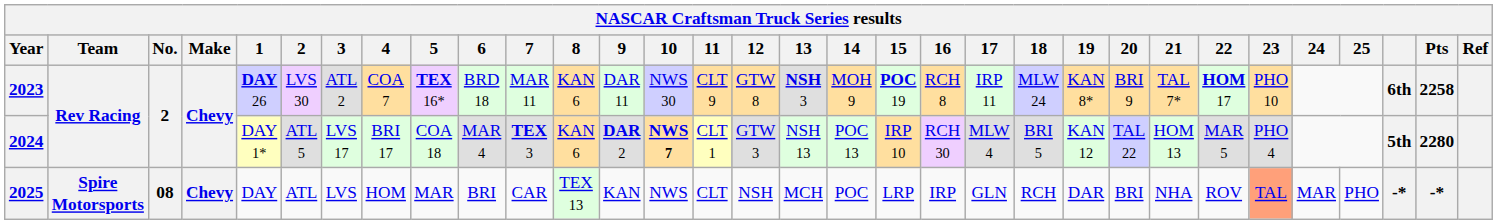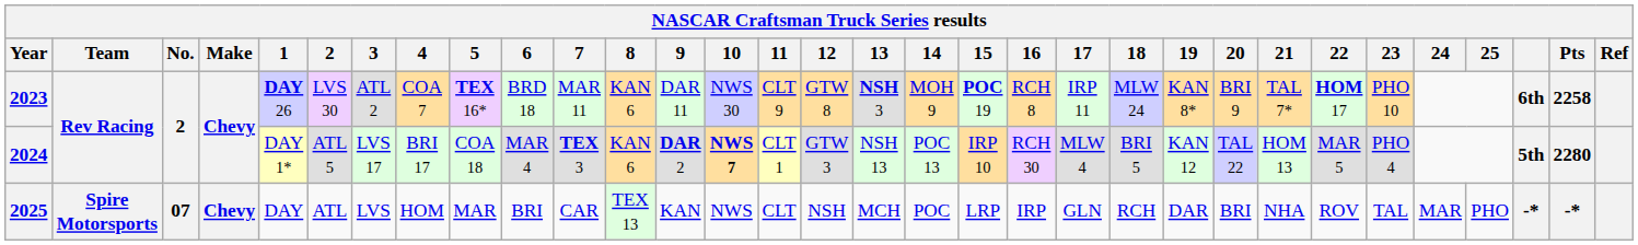 <table class="wikitable" style="text-align:center; font-size:75%">
 <tr>
 <th colspan=47><a href='#'>NASCAR Craftsman Truck Series</a> results</th>
 </tr>
 <tr>
 <th>Year</th>
 <th>Team</th>
 <th>No.</th>
 <th>Make</th>
 <th>1</th>
 <th>2</th>
 <th>3</th>
 <th>4</th>
 <th>5</th>
 <th>6</th>
 <th>7</th>
 <th>8</th>
 <th>9</th>
 <th>10</th>
 <th>11</th>
 <th>12</th>
 <th>13</th>
 <th>14</th>
 <th>15</th>
 <th>16</th>
 <th>17</th>
 <th>18</th>
 <th>19</th>
 <th>20</th>
 <th>21</th>
 <th>22</th>
 <th>23</th>
 <th>24</th>
 <th>25</th>
 <th></th>
 <th>Pts</th>
 <th>Ref</th>
 </tr>
 <tr>
 <th><a href='#'>2023</a></th>
 <th rowspan=2><a href='#'>Rev Racing</a></th>
 <th rowspan=2>2</th>
 <th rowspan=2><a href='#'>Chevy</a></th>
 <td style="background:#CFCFFF;"><strong><a href='#'>DAY</a></strong><br><small>26</small></td>
 <td style="background:#EFCFFF;"><a href='#'>LVS</a><br><small>30</small></td>
 <td style="background:#DFDFDF;"><a href='#'>ATL</a><br><small>2</small></td>
 <td style="background:#FFDF9F;"><a href='#'>COA</a><br><small>7</small></td>
 <td style="background:#EFCFFF;"><strong><a href='#'>TEX</a></strong><br><small>16*</small></td>
 <td style="background:#DFFFDF;"><a href='#'>BRD</a><br><small>18</small></td>
 <td style="background:#DFFFDF;"><a href='#'>MAR</a><br><small>11</small></td>
 <td style="background:#FFDF9F;"><a href='#'>KAN</a><br><small>6</small></td>
 <td style="background:#DFFFDF;"><a href='#'>DAR</a><br><small>11</small></td>
 <td style="background:#CFCFFF;"><a href='#'>NWS</a><br><small>30</small></td>
 <td style="background:#FFDF9F;"><a href='#'>CLT</a><br><small>9</small></td>
 <td style="background:#FFDF9F;"><a href='#'>GTW</a><br><small>8</small></td>
 <td style="background:#DFDFDF;"><strong><a href='#'>NSH</a></strong><br><small>3</small></td>
 <td style="background:#FFDF9F;"><a href='#'>MOH</a><br><small>9</small></td>
 <td style="background:#DFFFDF;"><strong><a href='#'>POC</a></strong><br><small>19</small></td>
 <td style="background:#FFDF9F;"><a href='#'>RCH</a><br><small>8</small></td>
 <td style="background:#DFFFDF;"><a href='#'>IRP</a><br><small>11</small></td>
 <td style="background:#CFCFFF;"><a href='#'>MLW</a><br><small>24</small></td>
 <td style="background:#FFDF9F;"><a href='#'>KAN</a><br><small>8*</small></td>
 <td style="background:#FFDF9F;"><a href='#'>BRI</a><br><small>9</small></td>
 <td style="background:#FFDF9F;"><a href='#'>TAL</a><br><small>7*</small></td>
 <td style="background:#DFFFDF;"><strong><a href='#'>HOM</a></strong><br><small>17</small></td>
 <td style="background:#FFDF9F;"><a href='#'>PHO</a><br><small>10</small></td>
 <td colspan=2></td>
 <th>6th</th>
 <th>2258</th>
 <th></th>
 </tr>
 <tr>
 <th><a href='#'>2024</a></th>
 <td style="background:#FFFFBF;"><a href='#'>DAY</a><br><small>1*</small></td>
 <td style="background:#DFDFDF;"><a href='#'>ATL</a><br><small>5</small></td>
 <td style="background:#DFFFDF;"><a href='#'>LVS</a><br><small>17</small></td>
 <td style="background:#DFFFDF;"><a href='#'>BRI</a><br><small>17</small></td>
 <td style="background:#DFFFDF;"><a href='#'>COA</a><br><small>18</small></td>
 <td style="background:#DFDFDF;"><a href='#'>MAR</a><br><small>4</small></td>
 <td style="background:#DFDFDF;"><strong><a href='#'>TEX</a></strong><br><small>3</small></td>
 <td style="background:#FFDF9F;"><a href='#'>KAN</a><br><small>6</small></td>
 <td style="background:#DFDFDF;"><strong><a href='#'>DAR</a></strong><br><small>2</small></td>
 <td style="background:#FFDF9F;"><strong><a href='#'>NWS</a><br><small>7</small></strong></td>
 <td style="background:#FFFFBF;"><a href='#'>CLT</a><br><small>1</small></td>
 <td style="background:#DFDFDF;"><a href='#'>GTW</a><br><small>3</small></td>
 <td style="background:#DFFFDF;"><a href='#'>NSH</a><br><small>13</small></td>
 <td style="background:#DFFFDF;"><a href='#'>POC</a><br><small>13</small></td>
 <td style="background:#FFDF9F;"><a href='#'>IRP</a><br><small>10</small></td>
 <td style="background:#EFCFFF;"><a href='#'>RCH</a><br><small>30</small></td>
 <td style="background:#DFDFDF;"><a href='#'>MLW</a><br><small>4</small></td>
 <td style="background:#DFDFDF;"><a href='#'>BRI</a><br><small>5</small></td>
 <td style="background:#DFFFDF;"><a href='#'>KAN</a><br><small>12</small></td>
 <td style="background:#CFCFFF;"><a href='#'>TAL</a><br><small>22</small></td>
 <td style="background:#DFFFDF;"><a href='#'>HOM</a><br><small>13</small></td>
 <td style="background:#DFDFDF;"><a href='#'>MAR</a><br><small>5</small></td>
 <td style="background:#DFDFDF;"><a href='#'>PHO</a><br><small>4</small></td>
 <td colspan=2></td>
 <th>5th</th>
 <th>2280</th>
 <th></th>
 </tr>
 <tr>
 <th><a href='#'>2025</a></th>
 <th><a href='#'>Spire Motorsports</a></th>
-<th>08</th>
+<th>07</th>
 <th><a href='#'>Chevy</a></th>
 <td><a href='#'>DAY</a></td>
 <td><a href='#'>ATL</a></td>
 <td><a href='#'>LVS</a></td>
 <td><a href='#'>HOM</a></td>
 <td><a href='#'>MAR</a></td>
 <td><a href='#'>BRI</a></td>
 <td><a href='#'>CAR</a></td>
 <td style="background:#DFFFDF;"><a href='#'>TEX</a><br><small>13</small></td>
 <td><a href='#'>KAN</a></td>
 <td><a href='#'>NWS</a></td>
 <td><a href='#'>CLT</a></td>
 <td><a href='#'>NSH</a></td>
 <td><a href='#'>MCH</a></td>
 <td><a href='#'>POC</a></td>
 <td><a href='#'>LRP</a></td>
 <td><a href='#'>IRP</a></td>
 <td><a href='#'>GLN</a></td>
 <td><a href='#'>RCH</a></td>
 <td><a href='#'>DAR</a></td>
 <td><a href='#'>BRI</a></td>
 <td><a href='#'>NHA</a></td>
 <td><a href='#'>ROV</a></td>
-<td style="background: lightsalmon;"><a href='#'>TAL</a></td>
+<td><a href='#'>TAL</a></td>
 <td><a href='#'>MAR</a></td>
 <td><a href='#'>PHO</a></td>
 <th>-*</th>
 <th>-*</th>
 <th></th>
 </tr>
 </table>
